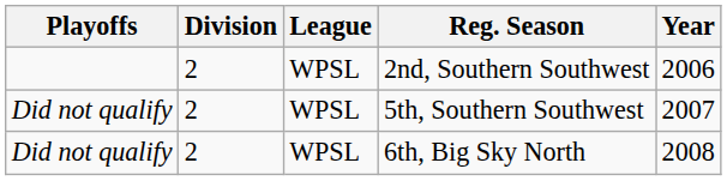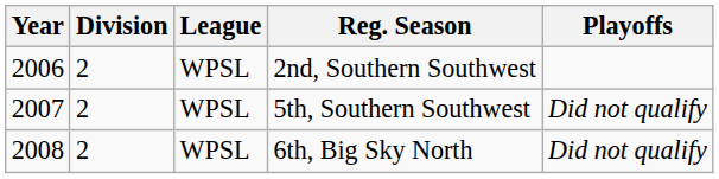 <table class="wikitable">
 <tr>
-<th>Playoffs</th>
+<th>Year</th>
 <th>Division</th>
 <th>League</th>
 <th>Reg. Season</th>
-<th>Year</th>
+<th>Playoffs</th>
 </tr>
 <tr>
-<td></td>
+<td>2006</td>
 <td>2</td>
 <td>WPSL</td>
 <td>2nd, Southern Southwest</td>
-<td>2006</td>
+<td></td>
 </tr>
 <tr>
-<td><em>Did not qualify</em></td>
+<td>2007</td>
 <td>2</td>
 <td>WPSL</td>
 <td>5th, Southern Southwest</td>
-<td>2007</td>
+<td><em>Did not qualify</em></td>
 </tr>
 <tr>
-<td><em>Did not qualify</em></td>
+<td>2008</td>
 <td>2</td>
 <td>WPSL</td>
 <td>6th, Big Sky North</td>
-<td>2008</td>
+<td><em>Did not qualify</em></td>
 </tr>
 </table>
